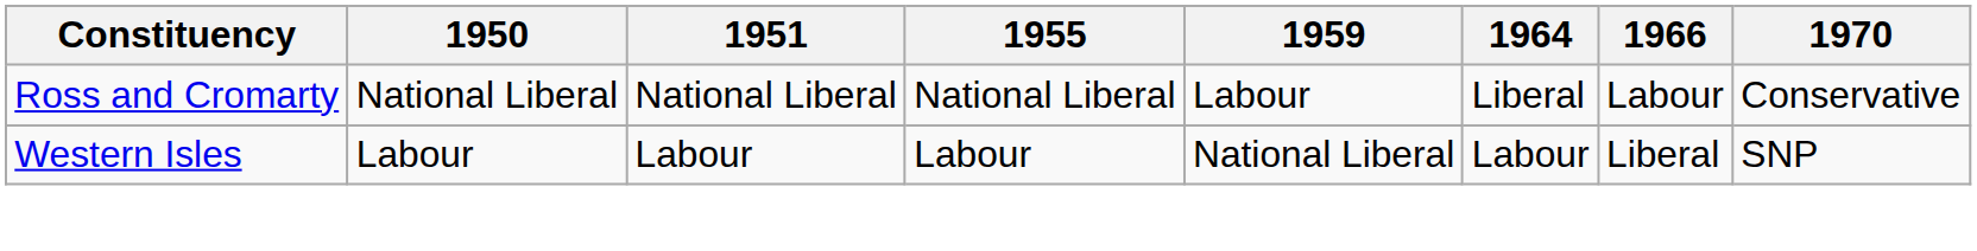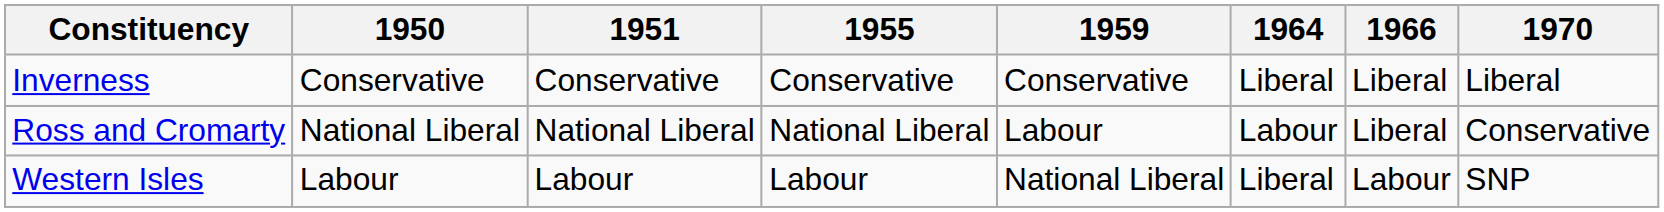 <table class="wikitable sortable">
 <tr>
 <th>Constituency</th>
 <th>1950</th>
 <th>1951</th>
 <th>1955</th>
 <th>1959</th>
 <th>1964</th>
 <th>1966</th>
 <th>1970</th>
 </tr>
 <tr>
+<td><a href='#'>Inverness</a></td>
+<td bgcolor=>Conservative</td>
+<td bgcolor=>Conservative</td>
+<td bgcolor=>Conservative</td>
+<td bgcolor=>Conservative</td>
+<td bgcolor=>Liberal</td>
+<td bgcolor=>Liberal</td>
+<td bgcolor=>Liberal</td>
+</tr>
+<tr>
 <td><a href='#'>Ross and Cromarty</a></td>
 <td bgcolor=>National Liberal</td>
 <td bgcolor=>National Liberal</td>
 <td bgcolor=>National Liberal</td>
 <td bgcolor=>Labour</td>
+<td bgcolor=>Labour</td>
 <td bgcolor=>Liberal</td>
-<td bgcolor=>Labour</td>
 <td bgcolor=>Conservative</td>
 </tr>
 <tr>
 <td><a href='#'>Western Isles</a></td>
 <td bgcolor=>Labour</td>
 <td bgcolor=>Labour</td>
 <td bgcolor=>Labour</td>
 <td bgcolor=>National Liberal</td>
+<td bgcolor=>Liberal</td>
 <td bgcolor=>Labour</td>
-<td bgcolor=>Liberal</td>
 <td bgcolor=>SNP</td>
 </tr>
 </table>
